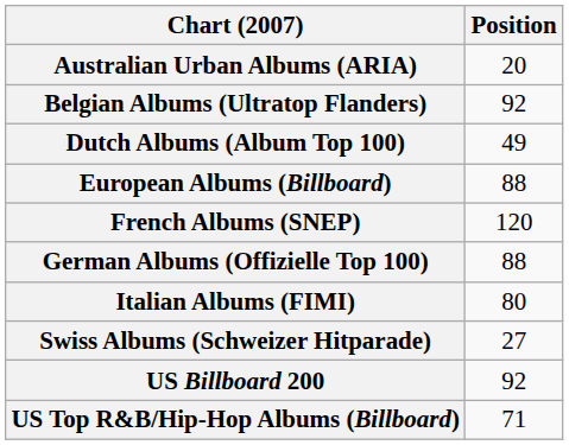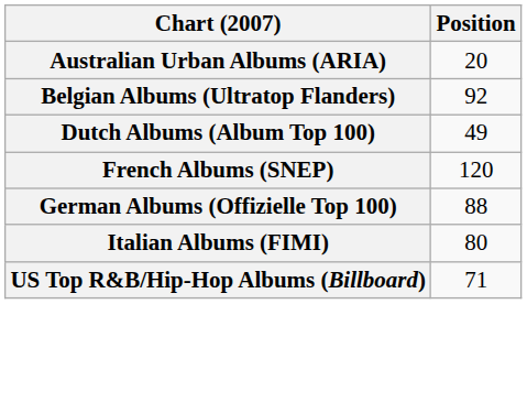 <table class="wikitable sortable plainrowheaders" style="text-align:center">
 <tr>
 <th scope="col">Chart (2007)</th>
 <th scope="col">Position</th>
 </tr>
 <tr>
 <th scope="row">Australian Urban Albums (ARIA)</th>
 <td>20</td>
 </tr>
 <tr>
 <th scope="row">Belgian Albums (Ultratop Flanders)</th>
 <td>92</td>
 </tr>
 <tr>
 <th scope="row">Dutch Albums (Album Top 100)</th>
 <td>49</td>
 </tr>
 <tr>
-<th scope="row">European Albums (<em>Billboard</em>)</th>
-<td>88</td>
-</tr>
-<tr>
 <th scope="row">French Albums (SNEP)</th>
 <td>120</td>
 </tr>
 <tr>
 <th scope="row">German Albums (Offizielle Top 100)</th>
 <td>88</td>
 </tr>
 <tr>
 <th scope="row">Italian Albums (FIMI)</th>
 <td>80</td>
 </tr>
 <tr>
-<th scope="row">Swiss Albums (Schweizer Hitparade)</th>
-<td>27</td>
-</tr>
-<tr>
-<th scope="row">US <em>Billboard</em> 200</th>
-<td>92</td>
-</tr>
-<tr>
 <th scope="row">US Top R&B/Hip-Hop Albums (<em>Billboard</em>)</th>
 <td>71</td>
 </tr>
 </table>
